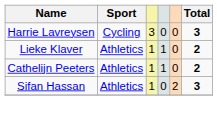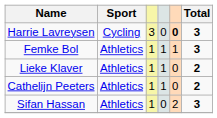 <table class=wikitable style=font-size:85%;text-align:center;float:right>
 <tr>
 <th>Name</th>
 <th>Sport</th>
 <td bgcolor=F7F6A8></td>
 <td bgcolor=DCE5E5></td>
 <td bgcolor=FFDAB9></td>
 <th>Total</th>
 </tr>
 <tr>
 <td><a href='#'>Harrie Lavreysen</a></td>
 <td><a href='#'>Cycling</a></td>
 <td bgcolor=F7F6A8>3</td>
 <td bgcolor=DCE5E5>0</td>
-<td bgcolor=FFDAB9>0</td>
+<td bgcolor=FFDAB9><strong>0</strong></td>
+<td><strong>3</strong></td>
+</tr>
+<tr>
+<td><a href='#'>Femke Bol</a></td>
+<td><a href='#'>Athletics</a></td>
+<td bgcolor=F7F6A8>1</td>
+<td bgcolor=DCE5E5>1</td>
+<td bgcolor=FFDAB9>1</td>
 <td><strong>3</strong></td>
 </tr>
 <tr>
 <td><a href='#'>Lieke Klaver</a></td>
 <td><a href='#'>Athletics</a></td>
 <td bgcolor=F7F6A8>1</td>
 <td bgcolor=DCE5E5>1</td>
 <td bgcolor=FFDAB9>0</td>
 <td><strong>2</strong></td>
 </tr>
 <tr>
 <td><a href='#'>Cathelijn Peeters</a></td>
 <td><a href='#'>Athletics</a></td>
 <td bgcolor=F7F6A8>1</td>
 <td bgcolor=DCE5E5>1</td>
 <td bgcolor=FFDAB9>0</td>
 <td><strong>2</strong></td>
 </tr>
 <tr>
 <td><a href='#'>Sifan Hassan</a></td>
 <td><a href='#'>Athletics</a></td>
 <td bgcolor=F7F6A8>1</td>
 <td bgcolor=DCE5E5>0</td>
 <td bgcolor=FFDAB9>2</td>
 <td><strong>3</strong></td>
 </tr>
 <tr>
 </tr>
 </table>
